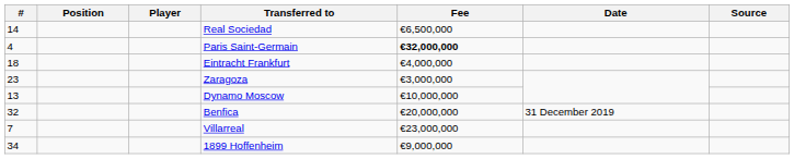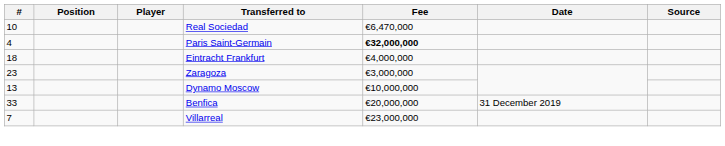 <table class="wikitable sortable" style="width:90%; text-align:center; font-size:95%; text-align:left;">
 <tr>
 <th>#</th>
 <th>Position</th>
 <th>Player</th>
 <th>Transferred to</th>
 <th>Fee</th>
 <th>Date</th>
 <th>Source</th>
 </tr>
 <tr>
-<td>14</td>
+<td>10</td>
 <td></td>
 <td></td>
 <td> <a href='#'>Real Sociedad</a></td>
-<td>€6,500,000</td>
+<td>€6,470,000</td>
 <td></td>
 <td></td>
 </tr>
 <tr>
 <td>4</td>
 <td></td>
 <td></td>
 <td> <a href='#'>Paris Saint-Germain</a></td>
 <td><strong>€32,000,000</strong></td>
 <td></td>
 <td></td>
 </tr>
 <tr>
 <td>18</td>
 <td></td>
 <td></td>
 <td> <a href='#'>Eintracht Frankfurt</a></td>
 <td>€4,000,000</td>
 <td></td>
 <td></td>
 </tr>
 <tr>
 <td>23</td>
 <td></td>
 <td></td>
 <td> <a href='#'>Zaragoza</a></td>
 <td>€3,000,000</td>
 <td rowspan=2></td>
 <td></td>
 </tr>
 <tr>
 <td>13</td>
 <td></td>
 <td></td>
 <td> <a href='#'>Dynamo Moscow</a></td>
 <td>€10,000,000</td>
 <td></td>
 </tr>
 <tr>
-<td>32</td>
+<td>33</td>
 <td></td>
 <td></td>
 <td> <a href='#'>Benfica</a></td>
 <td>€20,000,000</td>
 <td>31 December 2019</td>
 <td></td>
 </tr>
 <tr>
 <td>7</td>
 <td></td>
 <td></td>
 <td> <a href='#'>Villarreal</a></td>
 <td>€23,000,000</td>
 <td></td>
 <td></td>
 </tr>
-<tr>
-<td>34</td>
-<td></td>
-<td></td>
-<td> <a href='#'>1899 Hoffenheim</a></td>
-<td>€9,000,000</td>
-<td></td>
-<td></td>
-</tr>
 </table>
